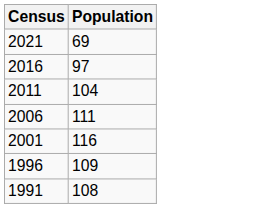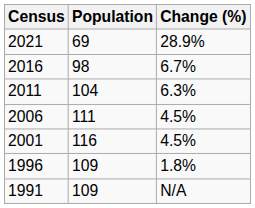 <table class="wikitable">
 <tr>
 <th>Census</th>
 <th>Population</th>
+<th>Change (%)</th>
 </tr>
 <tr>
 <td>2021</td>
 <td>69</td>
+<td> 28.9%</td>
 </tr>
 <tr>
 <td>2016</td>
-<td>97</td>
+<td>98</td>
+<td> 6.7%</td>
 </tr>
 <tr>
 <td>2011</td>
 <td>104</td>
+<td> 6.3%</td>
 </tr>
 <tr>
 <td>2006</td>
 <td>111</td>
+<td> 4.5%</td>
 </tr>
 <tr>
 <td>2001</td>
 <td>116</td>
+<td> 4.5%</td>
 </tr>
 <tr>
 <td>1996</td>
 <td>109</td>
+<td> 1.8%</td>
 </tr>
 <tr>
 <td>1991</td>
-<td>108</td>
+<td>109</td>
+<td>N/A</td>
 </tr>
 </table>
